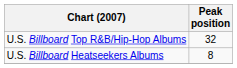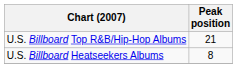 <table class="wikitable">
 <tr>
 <th align="left">Chart (2007)</th>
 <th style="text-align:center;">Peak<br>position</th>
 </tr>
 <tr>
 <td align="left">U.S. <em><a href='#'>Billboard</a></em> <a href='#'>Top R&B/Hip-Hop Albums</a></td>
-<td style="text-align:center;">32</td>
+<td style="text-align:center;">21</td>
 </tr>
 <tr>
 <td align="left">U.S. <em><a href='#'>Billboard</a></em> <a href='#'>Heatseekers Albums</a></td>
 <td style="text-align:center;">8</td>
 </tr>
 <tr>
 </tr>
 </table>
